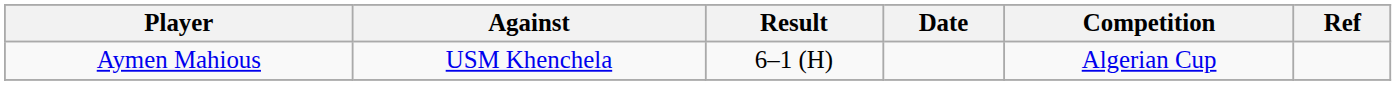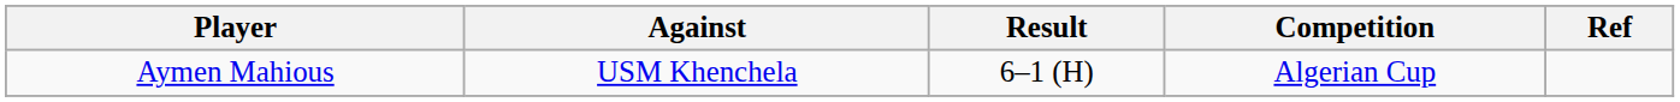 <table class="wikitable sortable alternance"  style="font-size:85%; text-align:center; line-height:14px; width:60%;">
 <tr>
 <th>Player</th>
 <th>Against</th>
 <th>Result</th>
-<th>Date</th>
 <th>Competition</th>
 <th>Ref</th>
 </tr>
 <tr>
 <td> <a href='#'>Aymen Mahious</a></td>
 <td><a href='#'>USM Khenchela</a></td>
 <td>6–1 (H)</td>
-<td></td>
 <td><a href='#'>Algerian Cup</a></td>
 <td></td>
 </tr>
 </table>
